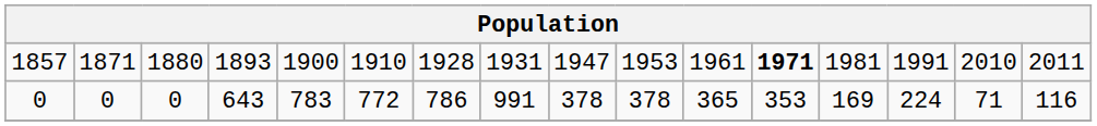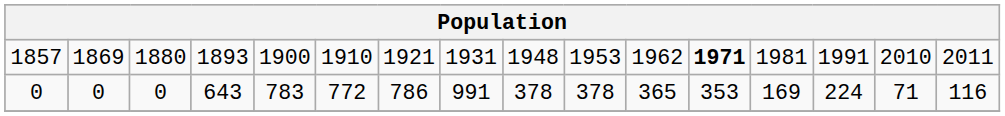 <table class="wikitable" style="margin: 0.5em auto; text-align: center;">
 <tr>
 <th colspan="16">Population</th>
 </tr>
 <tr>
 <td>1857</td>
-<td>1871</td>
+<td>1869</td>
 <td>1880</td>
 <td>1893</td>
 <td>1900</td>
 <td>1910</td>
-<td>1928</td>
+<td>1921</td>
 <td>1931</td>
-<td>1947</td>
+<td>1948</td>
 <td>1953</td>
-<td>1961</td>
+<td>1962</td>
 <td><strong>1971</strong></td>
 <td>1981</td>
 <td>1991</td>
 <td>2010</td>
 <td>2011</td>
 </tr>
 <tr>
 <td>0</td>
 <td>0</td>
 <td>0</td>
 <td>643</td>
 <td>783</td>
 <td>772</td>
 <td>786</td>
 <td>991</td>
 <td>378</td>
 <td>378</td>
 <td>365</td>
 <td>353</td>
 <td>169</td>
 <td>224</td>
 <td>71</td>
 <td>116</td>
 </tr>
 <tr>
 </tr>
 </table>
